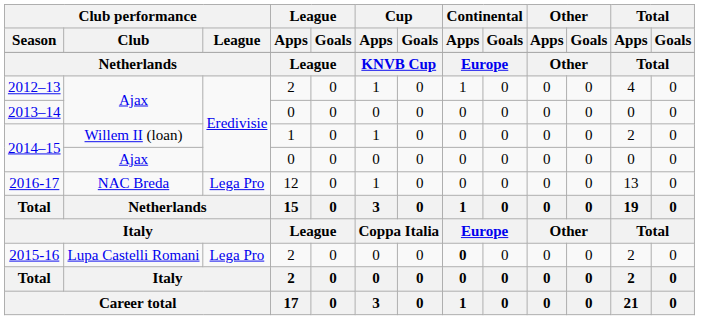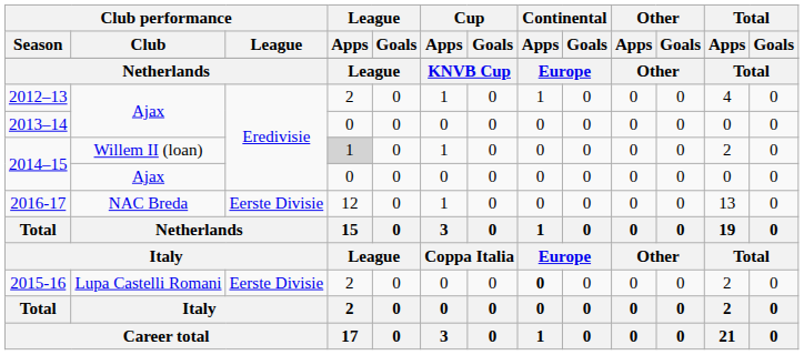 <table class="wikitable" style="text-align:center">
 <tr>
 <th colspan=3>Club performance</th>
 <th colspan=2>League</th>
 <th colspan=2>Cup</th>
 <th colspan=2>Continental</th>
 <th colspan=2>Other</th>
 <th colspan=2>Total</th>
 </tr>
 <tr>
 <th>Season</th>
 <th>Club</th>
 <th>League</th>
 <th>Apps</th>
 <th>Goals</th>
 <th>Apps</th>
 <th>Goals</th>
 <th>Apps</th>
 <th>Goals</th>
 <th>Apps</th>
 <th>Goals</th>
 <th>Apps</th>
 <th>Goals</th>
 </tr>
 <tr>
 </tr>
 <tr>
 <th colspan=3>Netherlands</th>
 <th colspan=2>League</th>
 <th colspan=2><a href='#'>KNVB Cup</a></th>
 <th colspan=2><a href='#'>Europe</a></th>
 <th colspan=2>Other</th>
 <th colspan=2>Total</th>
 </tr>
 <tr>
 <td><a href='#'>2012–13</a></td>
 <td rowspan="2"><a href='#'>Ajax</a></td>
 <td rowspan="4"><a href='#'>Eredivisie</a></td>
 <td>2</td>
 <td>0</td>
 <td>1</td>
 <td>0</td>
 <td>1</td>
 <td>0</td>
 <td>0</td>
 <td>0</td>
 <td>4</td>
 <td>0</td>
 </tr>
 <tr>
 <td><a href='#'>2013–14</a></td>
 <td>0</td>
 <td>0</td>
 <td>0</td>
 <td>0</td>
 <td>0</td>
 <td>0</td>
 <td>0</td>
 <td>0</td>
 <td>0</td>
 <td>0</td>
 </tr>
 <tr>
 <td rowspan="2"><a href='#'>2014–15</a></td>
 <td rowspan="1"><a href='#'>Willem II</a> (loan)</td>
-<td>1</td>
+<td style="background: lightgrey;">1</td>
 <td>0</td>
 <td>1</td>
 <td>0</td>
 <td>0</td>
 <td>0</td>
 <td>0</td>
 <td>0</td>
 <td>2</td>
 <td>0</td>
 </tr>
 <tr>
 <td><a href='#'>Ajax</a></td>
 <td>0</td>
 <td>0</td>
 <td>0</td>
 <td>0</td>
 <td>0</td>
 <td>0</td>
 <td>0</td>
 <td>0</td>
 <td>0</td>
 <td>0</td>
 </tr>
 <tr>
 <td><a href='#'>2016-17</a></td>
 <td rowspan="1"><a href='#'>NAC Breda</a></td>
-<td><a href='#'>Lega Pro</a></td>
+<td><a href='#'>Eerste Divisie</a></td>
 <td>12</td>
 <td>0</td>
 <td>1</td>
 <td>0</td>
 <td>0</td>
 <td>0</td>
 <td>0</td>
 <td>0</td>
 <td>13</td>
 <td>0</td>
 </tr>
 <tr>
 <th rowspan=1>Total</th>
 <th colspan=2>Netherlands</th>
 <th>15</th>
 <th>0</th>
 <th>3</th>
 <th>0</th>
 <th>1</th>
 <th>0</th>
 <th>0</th>
 <th>0</th>
 <th>19</th>
 <th>0</th>
 </tr>
 <tr>
 <th colspan="3">Italy</th>
 <th colspan="2">League</th>
 <th colspan="2">Coppa Italia</th>
 <th colspan="2"><a href='#'>Europe</a></th>
 <th colspan="2">Other</th>
 <th colspan="2">Total</th>
 </tr>
 <tr>
 <td><a href='#'>2015-16</a></td>
 <td><a href='#'>Lupa Castelli Romani</a></td>
-<td><a href='#'>Lega Pro</a></td>
+<td><a href='#'>Eerste Divisie</a></td>
 <td>2</td>
 <td>0</td>
 <td>0</td>
 <td>0</td>
 <td><strong>0</strong></td>
 <td>0</td>
 <td>0</td>
 <td>0</td>
 <td>2</td>
 <td>0</td>
 </tr>
 <tr>
 <th>Total</th>
 <th colspan="2">Italy</th>
 <th>2</th>
 <th>0</th>
 <th>0</th>
 <th>0</th>
 <th>0</th>
 <th>0</th>
 <th>0</th>
 <th>0</th>
 <th>2</th>
 <th>0</th>
 </tr>
 <tr>
 <th colspan=3>Career total</th>
 <th>17</th>
 <th>0</th>
 <th>3</th>
 <th>0</th>
 <th>1</th>
 <th>0</th>
 <th>0</th>
 <th>0</th>
 <th>21</th>
 <th>0</th>
 </tr>
 </table>
